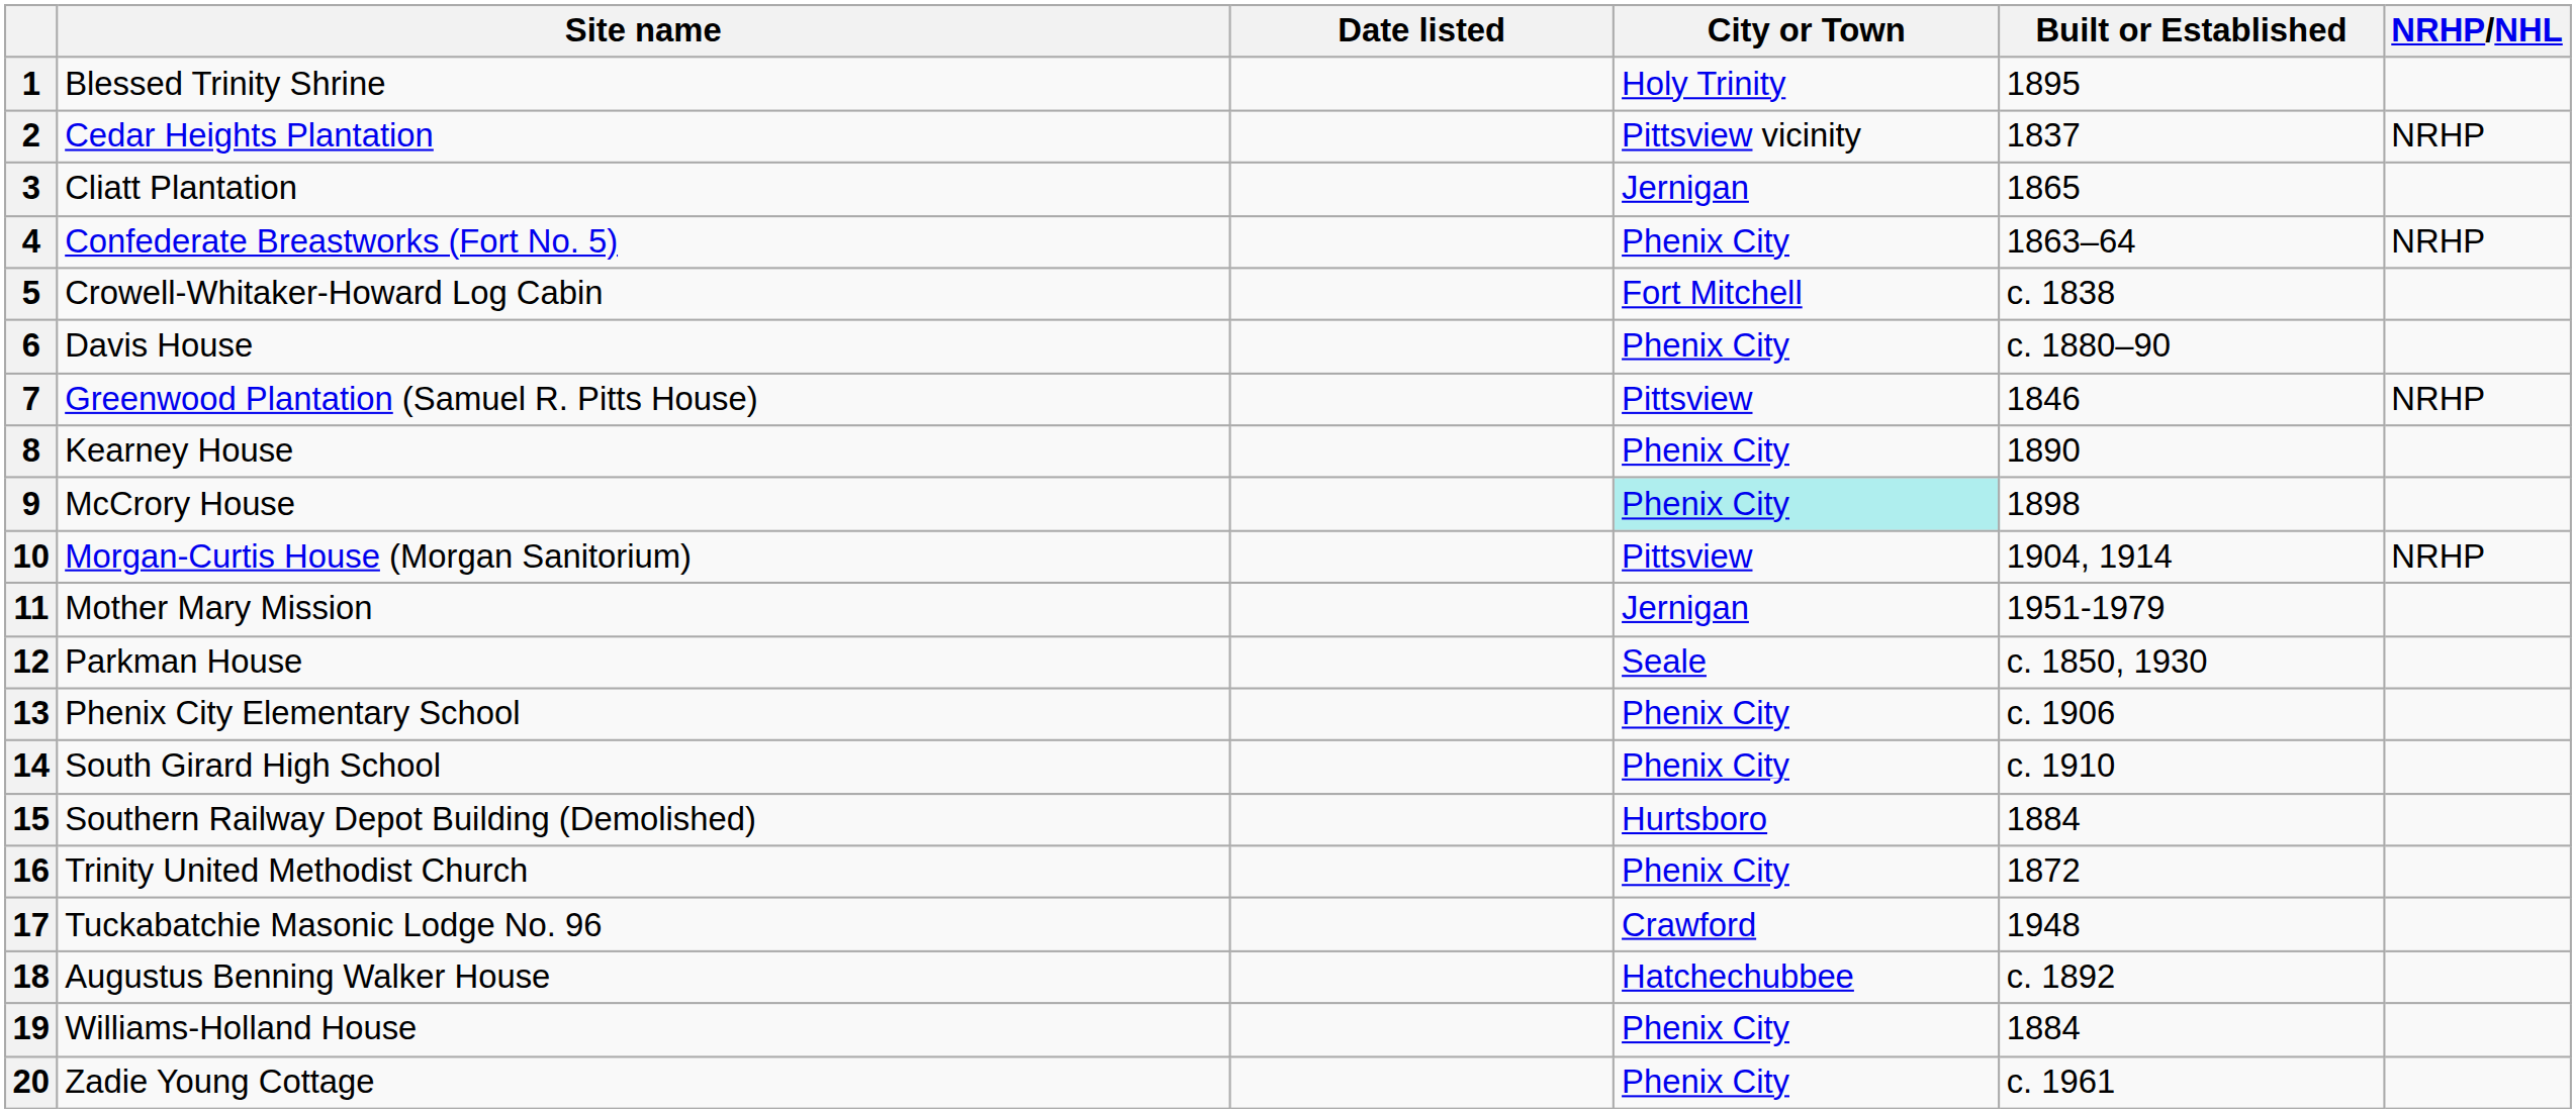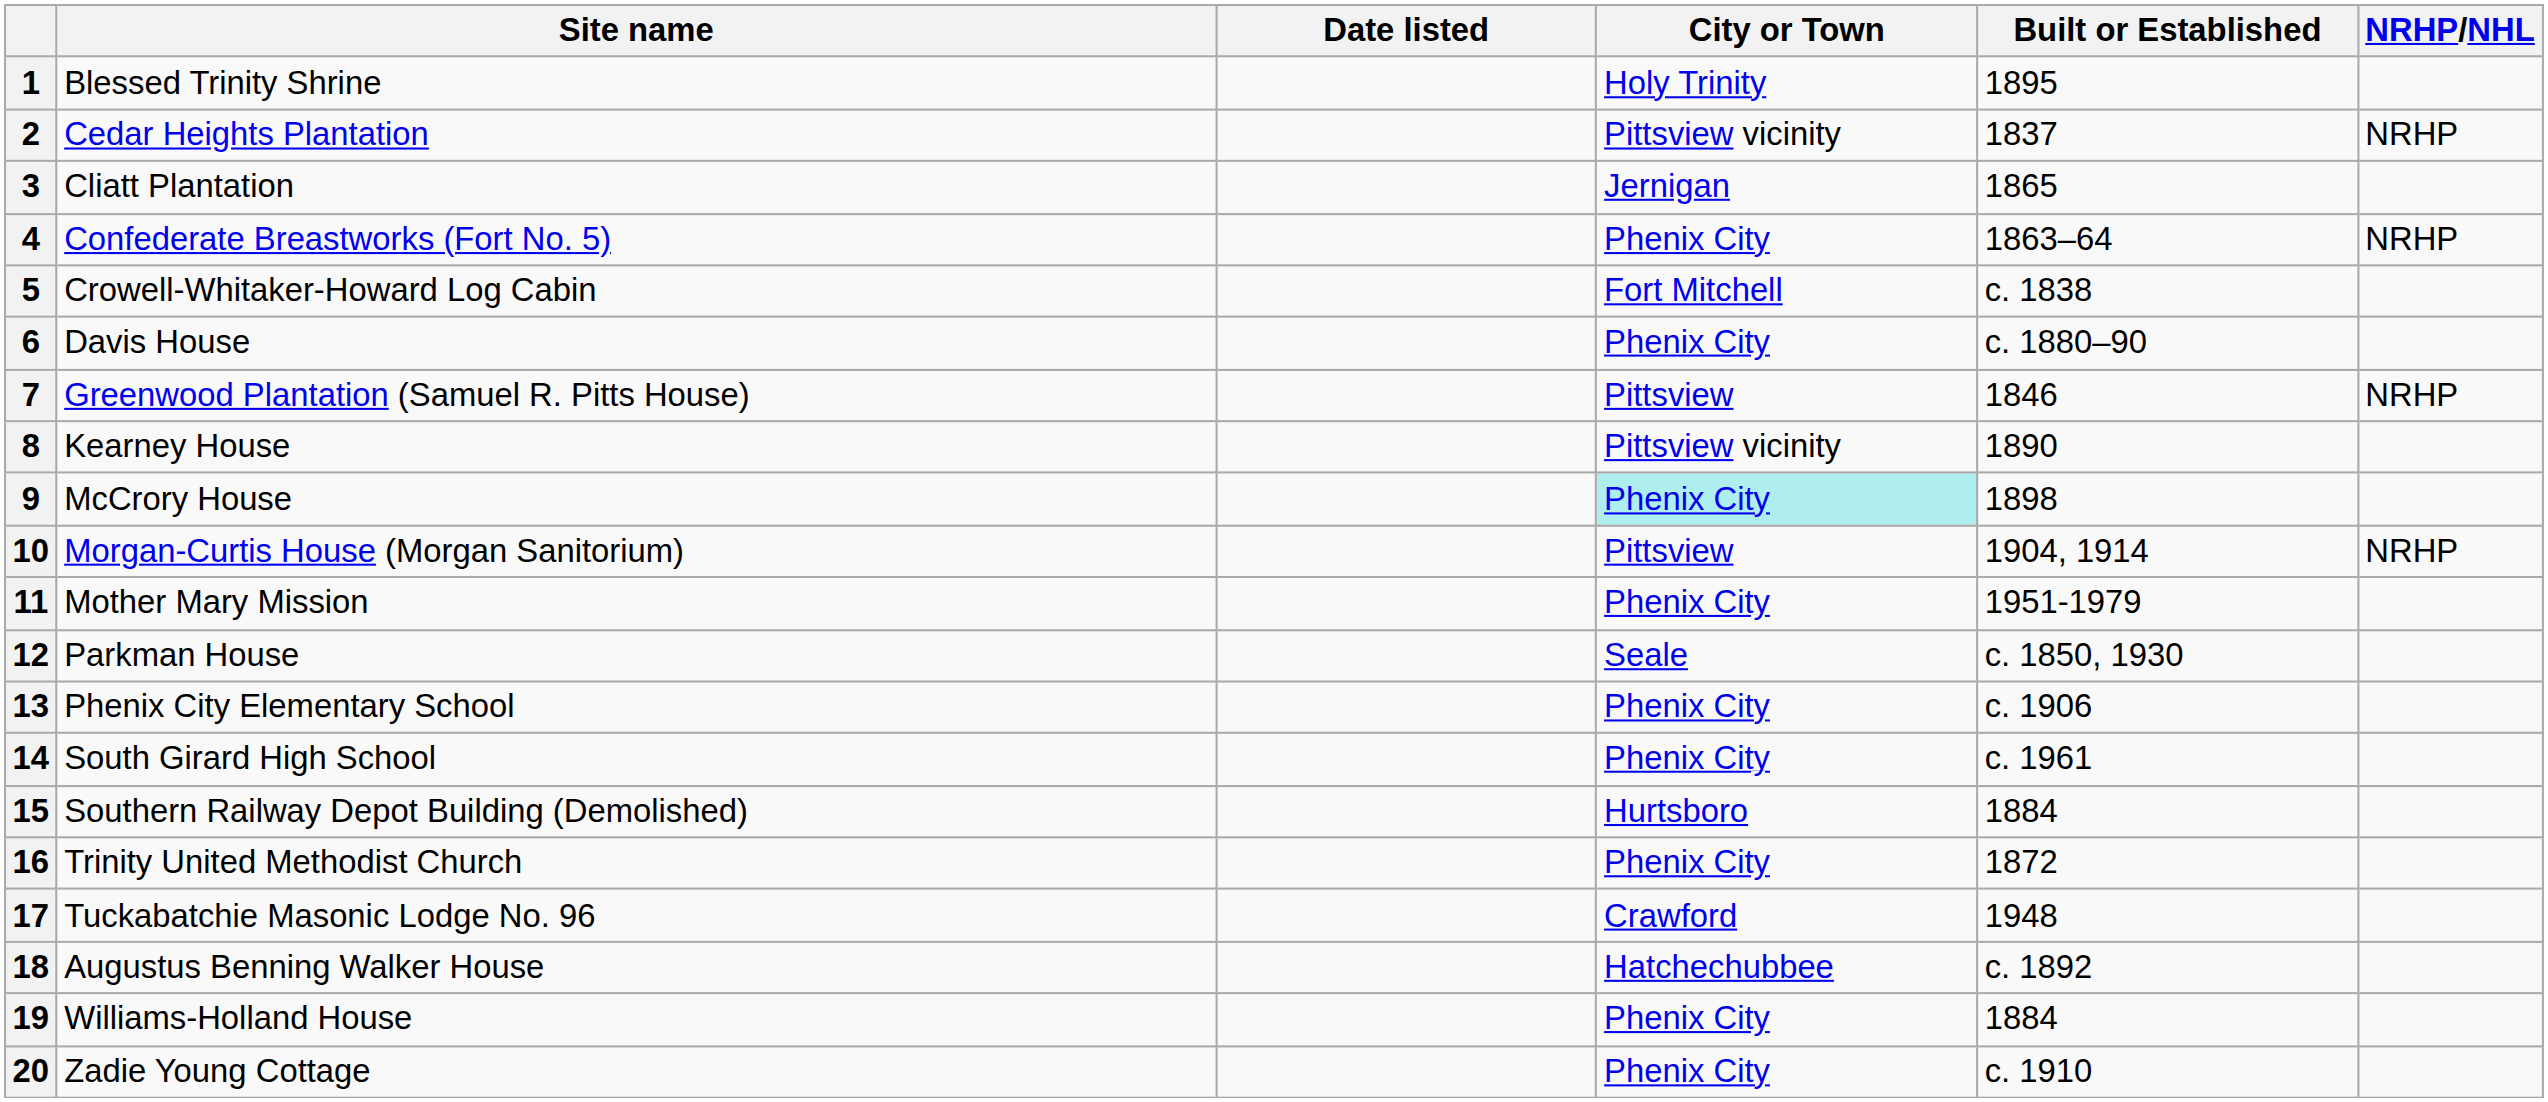 <table class="wikitable" style="width:98%">
 <tr>
 <th width = 2% ></th>
 <th><strong>Site name</strong></th>
 <th width = 15% ><strong>Date listed</strong></th>
 <th width = 15% ><strong>City or Town</strong></th>
 <th width = 15% ><strong>Built or Established</strong></th>
 <th width = 5%  ><strong><a href='#'>NRHP</a>/<a href='#'>NHL</a></strong></th>
 </tr>
 <tr ->
 <th>1</th>
 <td>Blessed Trinity Shrine</td>
 <td></td>
 <td><a href='#'>Holy Trinity</a></td>
 <td>1895</td>
 <td></td>
 </tr>
 <tr ->
 <th>2</th>
 <td><a href='#'>Cedar Heights Plantation</a></td>
 <td></td>
 <td><a href='#'>Pittsview</a> vicinity</td>
 <td>1837</td>
 <td>NRHP</td>
 </tr>
 <tr ->
 <th>3</th>
 <td>Cliatt Plantation</td>
 <td></td>
 <td><a href='#'>Jernigan</a></td>
 <td>1865</td>
 <td></td>
 </tr>
 <tr ->
 <th>4</th>
 <td><a href='#'>Confederate Breastworks (Fort No. 5)</a></td>
 <td></td>
 <td><a href='#'>Phenix City</a></td>
 <td>1863–64</td>
 <td>NRHP</td>
 </tr>
 <tr ->
 <th>5</th>
 <td>Crowell-Whitaker-Howard Log Cabin</td>
 <td></td>
 <td><a href='#'>Fort Mitchell</a></td>
 <td>c. 1838</td>
 <td></td>
 </tr>
 <tr ->
 <th>6</th>
 <td>Davis House</td>
 <td></td>
 <td><a href='#'>Phenix City</a></td>
 <td>c. 1880–90</td>
 <td></td>
 </tr>
 <tr ->
 <th>7</th>
 <td><a href='#'>Greenwood Plantation</a> (Samuel R. Pitts House)</td>
 <td></td>
 <td><a href='#'>Pittsview</a></td>
 <td>1846</td>
 <td>NRHP</td>
 </tr>
 <tr ->
 <th>8</th>
 <td>Kearney House</td>
 <td></td>
-<td><a href='#'>Phenix City</a></td>
+<td><a href='#'>Pittsview</a> vicinity</td>
 <td>1890</td>
 <td></td>
 </tr>
 <tr ->
 <th>9</th>
 <td>McCrory House</td>
 <td></td>
 <td style="background: paleturquoise;"><a href='#'>Phenix City</a></td>
 <td>1898</td>
 <td></td>
 </tr>
 <tr ->
 <th>10</th>
 <td><a href='#'>Morgan-Curtis House</a> (Morgan Sanitorium)</td>
 <td></td>
 <td><a href='#'>Pittsview</a></td>
 <td>1904, 1914</td>
 <td>NRHP</td>
 </tr>
 <tr ->
 <th>11</th>
 <td>Mother Mary Mission</td>
 <td></td>
-<td><a href='#'>Jernigan</a></td>
+<td><a href='#'>Phenix City</a></td>
 <td>1951-1979</td>
 <td></td>
 </tr>
 <tr ->
 <th>12</th>
 <td>Parkman House</td>
 <td></td>
 <td><a href='#'>Seale</a></td>
 <td>c. 1850, 1930</td>
 <td></td>
 </tr>
 <tr ->
 <th>13</th>
 <td>Phenix City Elementary School</td>
 <td></td>
 <td><a href='#'>Phenix City</a></td>
 <td>c. 1906</td>
 <td></td>
 </tr>
 <tr ->
 <th>14</th>
 <td>South Girard High School</td>
 <td></td>
 <td><a href='#'>Phenix City</a></td>
-<td>c. 1910</td>
+<td>c. 1961</td>
 <td></td>
 </tr>
 <tr ->
 <th>15</th>
 <td>Southern Railway Depot Building (Demolished)</td>
 <td></td>
 <td><a href='#'>Hurtsboro</a></td>
 <td>1884</td>
 <td></td>
 </tr>
 <tr ->
 <th>16</th>
 <td>Trinity United Methodist Church</td>
 <td></td>
 <td><a href='#'>Phenix City</a></td>
 <td>1872</td>
 <td></td>
 </tr>
 <tr ->
 <th>17</th>
 <td>Tuckabatchie Masonic Lodge No. 96</td>
 <td></td>
 <td><a href='#'>Crawford</a></td>
 <td>1948</td>
 <td></td>
 </tr>
 <tr ->
 <th>18</th>
 <td>Augustus Benning Walker House</td>
 <td></td>
 <td><a href='#'>Hatchechubbee</a></td>
 <td>c. 1892</td>
 <td></td>
 </tr>
 <tr ->
 <th>19</th>
 <td>Williams-Holland House</td>
 <td></td>
 <td><a href='#'>Phenix City</a></td>
 <td>1884</td>
 <td></td>
 </tr>
 <tr>
 <th>20</th>
 <td>Zadie Young Cottage</td>
 <td></td>
 <td><a href='#'>Phenix City</a></td>
-<td>c. 1961</td>
+<td>c. 1910</td>
 <td></td>
 </tr>
 </table>
